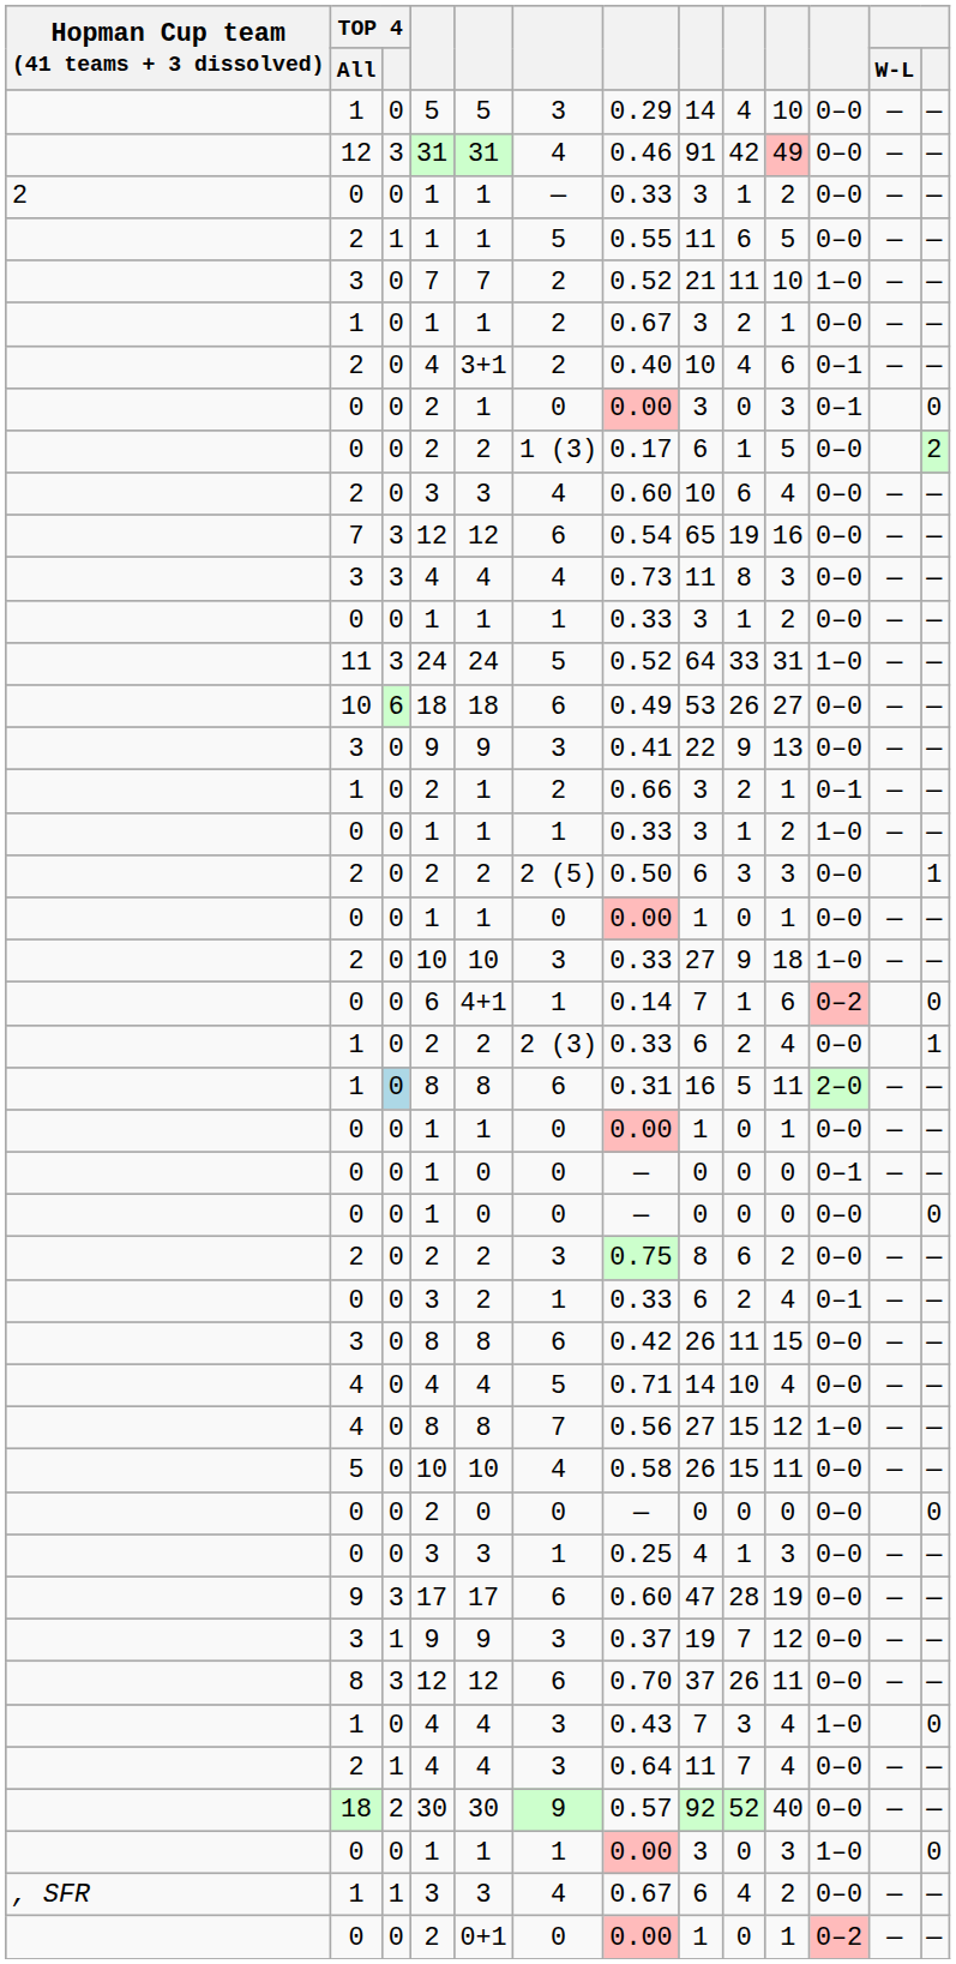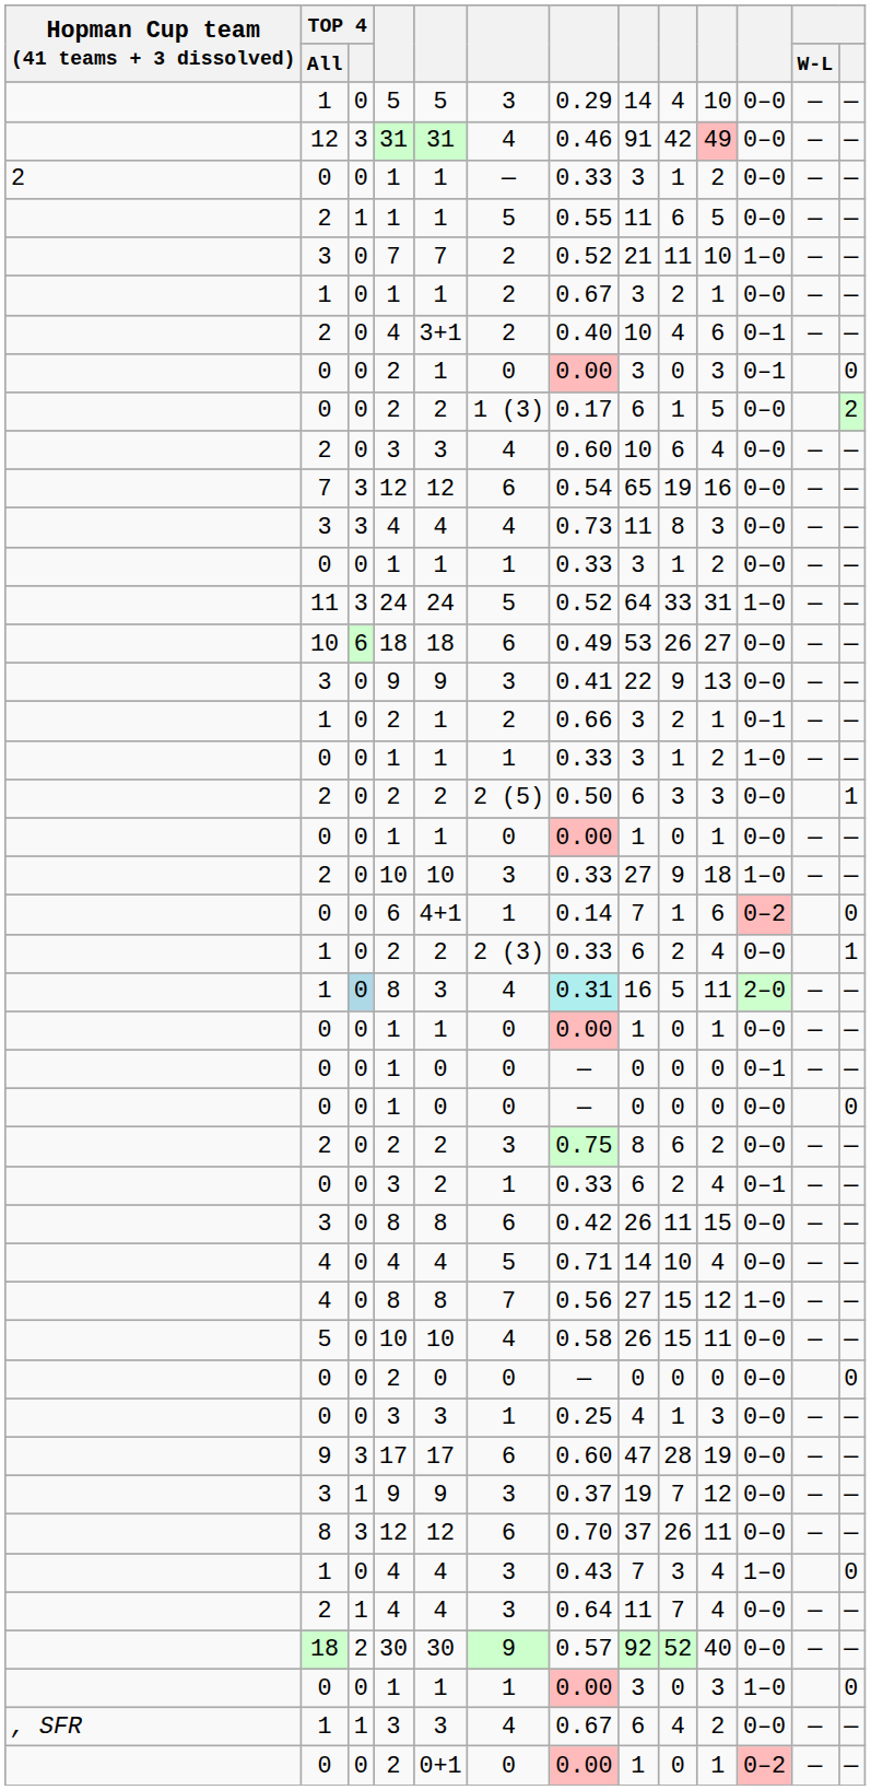 <table class="wikitable sortable static-row-numbers" style="text-align:center">
 <tr class=static-row-header>
 <th rowspan="2">Hopman Cup team<br><small>(41 teams + 3 dissolved)</small><br></th>
 <th colspan="2"><small>TOP 4</small></th>
 <th rowspan="2"><br></th>
 <th rowspan="2"><br></th>
 <th rowspan="2" data-sort-type="number"><small></small><br></th>
 <th rowspan="2" data-sort-type="number"><small></small></th>
 <th rowspan="2"><br></th>
 <th rowspan="2"><small></small></th>
 <th rowspan="2"><small></small></th>
 <th rowspan="2" data-sort-type="number"><small></small></th>
 <th colspan="2"><small></small></th>
 </tr>
 <tr>
 <th><small>All</small></th>
 <th><small></small></th>
 <th data-sort-type="number"><small>W-L</small></th>
 <th data-sort-type="number"><small></small></th>
 </tr>
 <tr>
 <td style=text-align:left></td>
 <td>1</td>
 <td>0</td>
 <td>5</td>
 <td>5</td>
 <td>3</td>
 <td>0.29</td>
 <td>14</td>
 <td>4</td>
 <td>10</td>
 <td>0–0</td>
 <td>—</td>
 <td>—</td>
 </tr>
 <tr>
 <td style=text-align:left></td>
 <td>12</td>
 <td>3</td>
 <td style="background: #CCFFCC;">31</td>
 <td style="background: #CCFFCC;">31</td>
 <td>4</td>
 <td>0.46</td>
 <td>91</td>
 <td>42</td>
 <td style="background: #FFBBBB;">49</td>
 <td>0–0</td>
 <td>—</td>
 <td>—</td>
 </tr>
 <tr>
 <td style=text-align:left> 2</td>
 <td>0</td>
 <td>0</td>
 <td>1</td>
 <td>1</td>
 <td>—</td>
 <td>0.33</td>
 <td>3</td>
 <td>1</td>
 <td>2</td>
 <td>0–0</td>
 <td>—</td>
 <td>—</td>
 </tr>
 <tr>
 <td style=text-align:left></td>
 <td>2</td>
 <td>1</td>
 <td>1</td>
 <td>1</td>
 <td>5</td>
 <td>0.55</td>
 <td>11</td>
 <td>6</td>
 <td>5</td>
 <td>0–0</td>
 <td>—</td>
 <td>—</td>
 </tr>
 <tr>
 <td style=text-align:left></td>
 <td>3</td>
 <td>0</td>
 <td>7</td>
 <td>7</td>
 <td>2</td>
 <td>0.52</td>
 <td>21</td>
 <td>11</td>
 <td>10</td>
 <td>1–0</td>
 <td>—</td>
 <td>—</td>
 </tr>
 <tr>
 <td style=text-align:left></td>
 <td>1</td>
 <td>0</td>
 <td>1</td>
 <td>1</td>
 <td>2</td>
 <td>0.67</td>
 <td>3</td>
 <td>2</td>
 <td>1</td>
 <td>0–0</td>
 <td>—</td>
 <td>—</td>
 </tr>
 <tr>
 <td style=text-align:left></td>
 <td>2</td>
 <td>0</td>
 <td>4</td>
 <td>3+1</td>
 <td>2</td>
 <td>0.40</td>
 <td>10</td>
 <td>4</td>
 <td>6</td>
 <td>0–1</td>
 <td>—</td>
 <td>—</td>
 </tr>
 <tr>
 <td style=text-align:left></td>
 <td>0</td>
 <td>0</td>
 <td>2</td>
 <td>1</td>
 <td>0</td>
 <td style="background: #FFBBBB;">0.00</td>
 <td>3</td>
 <td>0</td>
 <td>3</td>
 <td>0–1</td>
 <td></td>
 <td>0</td>
 </tr>
 <tr>
 <td style=text-align:left></td>
 <td>0</td>
 <td>0</td>
 <td>2</td>
 <td>2</td>
 <td>1 (3)</td>
 <td>0.17</td>
 <td>6</td>
 <td>1</td>
 <td>5</td>
 <td>0–0</td>
 <td></td>
 <td style="background: #CCFFCC;">2</td>
 </tr>
 <tr>
 <td style=text-align:left></td>
 <td>2</td>
 <td>0</td>
 <td>3</td>
 <td>3</td>
 <td>4</td>
 <td>0.60</td>
 <td>10</td>
 <td>6</td>
 <td>4</td>
 <td>0–0</td>
 <td>—</td>
 <td>—</td>
 </tr>
 <tr>
 <td style=text-align:left></td>
 <td>7</td>
 <td>3</td>
 <td>12</td>
 <td>12</td>
 <td>6</td>
 <td>0.54</td>
 <td>65</td>
 <td>19</td>
 <td>16</td>
 <td>0–0</td>
 <td>—</td>
 <td>—</td>
 </tr>
 <tr>
 <td style=text-align:left><em></em></td>
 <td>3</td>
 <td>3</td>
 <td>4</td>
 <td>4</td>
 <td>4</td>
 <td>0.73</td>
 <td>11</td>
 <td>8</td>
 <td>3</td>
 <td>0–0</td>
 <td>—</td>
 <td>—</td>
 </tr>
 <tr>
 <td style=text-align:left></td>
 <td>0</td>
 <td>0</td>
 <td>1</td>
 <td>1</td>
 <td>1</td>
 <td>0.33</td>
 <td>3</td>
 <td>1</td>
 <td>2</td>
 <td>0–0</td>
 <td>—</td>
 <td>—</td>
 </tr>
 <tr>
 <td style=text-align:left></td>
 <td>11</td>
 <td>3</td>
 <td>24</td>
 <td>24</td>
 <td>5</td>
 <td>0.52</td>
 <td>64</td>
 <td>33</td>
 <td>31</td>
 <td>1–0</td>
 <td>—</td>
 <td>—</td>
 </tr>
 <tr>
 <td style=text-align:left></td>
 <td>10</td>
 <td style="background: #CCFFCC;">6</td>
 <td>18</td>
 <td>18</td>
 <td>6</td>
 <td>0.49</td>
 <td>53</td>
 <td>26</td>
 <td>27</td>
 <td>0–0</td>
 <td>—</td>
 <td>—</td>
 </tr>
 <tr>
 <td style=text-align:left></td>
 <td>3</td>
 <td>0</td>
 <td>9</td>
 <td>9</td>
 <td>3</td>
 <td>0.41</td>
 <td>22</td>
 <td>9</td>
 <td>13</td>
 <td>0–0</td>
 <td>—</td>
 <td>—</td>
 </tr>
 <tr>
 <td style=text-align:left></td>
 <td>1</td>
 <td>0</td>
 <td>2</td>
 <td>1</td>
 <td>2</td>
 <td>0.66</td>
 <td>3</td>
 <td>2</td>
 <td>1</td>
 <td>0–1</td>
 <td>—</td>
 <td>—</td>
 </tr>
 <tr>
 <td style=text-align:left></td>
 <td>0</td>
 <td>0</td>
 <td>1</td>
 <td>1</td>
 <td>1</td>
 <td>0.33</td>
 <td>3</td>
 <td>1</td>
 <td>2</td>
 <td>1–0</td>
 <td>—</td>
 <td>—</td>
 </tr>
 <tr>
 <td style=text-align:left></td>
 <td>2</td>
 <td>0</td>
 <td>2</td>
 <td>2</td>
 <td>2 (5)</td>
 <td>0.50</td>
 <td>6</td>
 <td>3</td>
 <td>3</td>
 <td>0–0</td>
 <td></td>
 <td>1</td>
 </tr>
 <tr>
 <td style=text-align:left></td>
 <td>0</td>
 <td>0</td>
 <td>1</td>
 <td>1</td>
 <td>0</td>
 <td style="background: #FFBBBB;">0.00</td>
 <td>1</td>
 <td>0</td>
 <td>1</td>
 <td>0–0</td>
 <td>—</td>
 <td>—</td>
 </tr>
 <tr>
 <td style=text-align:left></td>
 <td>2</td>
 <td>0</td>
 <td>10</td>
 <td>10</td>
 <td>3</td>
 <td>0.33</td>
 <td>27</td>
 <td>9</td>
 <td>18</td>
 <td>1–0</td>
 <td>—</td>
 <td>—</td>
 </tr>
 <tr>
 <td style=text-align:left></td>
 <td>0</td>
 <td>0</td>
 <td>6</td>
 <td>4+1</td>
 <td>1</td>
 <td>0.14</td>
 <td>7</td>
 <td>1</td>
 <td>6</td>
 <td style="background: #FFBBBB;">0–2</td>
 <td></td>
 <td>0</td>
 </tr>
 <tr>
 <td style=text-align:left></td>
 <td>1</td>
 <td>0</td>
 <td>2</td>
 <td>2</td>
 <td>2 (3)</td>
 <td>0.33</td>
 <td>6</td>
 <td>2</td>
 <td>4</td>
 <td>0–0</td>
 <td></td>
 <td>1</td>
 </tr>
 <tr>
 <td style=text-align:left></td>
 <td>1</td>
 <td style="background: lightblue;">0</td>
 <td>8</td>
-<td>8</td>
-<td>6</td>
-<td>0.31</td>
+<td>3</td>
+<td>4</td>
+<td style="background: paleturquoise;">0.31</td>
 <td>16</td>
 <td>5</td>
 <td>11</td>
 <td style="background: #CCFFCC;">2–0</td>
 <td>—</td>
 <td>—</td>
 </tr>
 <tr>
 <td style=text-align:left></td>
 <td>0</td>
 <td>0</td>
 <td>1</td>
 <td>1</td>
 <td>0</td>
 <td style="background: #FFBBBB;">0.00</td>
 <td>1</td>
 <td>0</td>
 <td>1</td>
 <td>0–0</td>
 <td>—</td>
 <td>—</td>
 </tr>
 <tr>
 <td style=text-align:left></td>
 <td>0</td>
 <td>0</td>
 <td>1</td>
 <td>0</td>
 <td>0</td>
 <td>—</td>
 <td>0</td>
 <td>0</td>
 <td>0</td>
 <td>0–1</td>
 <td>—</td>
 <td>—</td>
 </tr>
 <tr>
 <td style=text-align:left></td>
 <td>0</td>
 <td>0</td>
 <td>1</td>
 <td>0</td>
 <td>0</td>
 <td>—</td>
 <td>0</td>
 <td>0</td>
 <td>0</td>
 <td>0–0</td>
 <td></td>
 <td>0</td>
 </tr>
 <tr>
 <td style=text-align:left></td>
 <td>2</td>
 <td>0</td>
 <td>2</td>
 <td>2</td>
 <td>3</td>
 <td style="background: #CCFFCC;">0.75</td>
 <td>8</td>
 <td>6</td>
 <td>2</td>
 <td>0–0</td>
 <td>—</td>
 <td>—</td>
 </tr>
 <tr>
 <td style=text-align:left></td>
 <td>0</td>
 <td>0</td>
 <td>3</td>
 <td>2</td>
 <td>1</td>
 <td>0.33</td>
 <td>6</td>
 <td>2</td>
 <td>4</td>
 <td>0–1</td>
 <td>—</td>
 <td>—</td>
 </tr>
 <tr>
 <td style=text-align:left></td>
 <td>3</td>
 <td>0</td>
 <td>8</td>
 <td>8</td>
 <td>6</td>
 <td>0.42</td>
 <td>26</td>
 <td>11</td>
 <td>15</td>
 <td>0–0</td>
 <td>—</td>
 <td>—</td>
 </tr>
 <tr>
 <td style=text-align:left></td>
 <td>4</td>
 <td>0</td>
 <td>4</td>
 <td>4</td>
 <td>5</td>
 <td>0.71</td>
 <td>14</td>
 <td>10</td>
 <td>4</td>
 <td>0–0</td>
 <td>—</td>
 <td>—</td>
 </tr>
 <tr>
 <td style=text-align:left></td>
 <td>4</td>
 <td>0</td>
 <td>8</td>
 <td>8</td>
 <td>7</td>
 <td>0.56</td>
 <td>27</td>
 <td>15</td>
 <td>12</td>
 <td>1–0</td>
 <td>—</td>
 <td>—</td>
 </tr>
 <tr>
 <td style=text-align:left></td>
 <td>5</td>
 <td>0</td>
 <td>10</td>
 <td>10</td>
 <td>4</td>
 <td>0.58</td>
 <td>26</td>
 <td>15</td>
 <td>11</td>
 <td>0–0</td>
 <td>—</td>
 <td>—</td>
 </tr>
 <tr>
 <td style=text-align:left></td>
 <td>0</td>
 <td>0</td>
 <td>2</td>
 <td>0</td>
 <td>0</td>
 <td>—</td>
 <td>0</td>
 <td>0</td>
 <td>0</td>
 <td>0–0</td>
 <td></td>
 <td>0</td>
 </tr>
 <tr>
 <td style=text-align:left></td>
 <td>0</td>
 <td>0</td>
 <td>3</td>
 <td>3</td>
 <td>1</td>
 <td>0.25</td>
 <td>4</td>
 <td>1</td>
 <td>3</td>
 <td>0–0</td>
 <td>—</td>
 <td>—</td>
 </tr>
 <tr>
 <td style=text-align:left></td>
 <td>9</td>
 <td>3</td>
 <td>17</td>
 <td>17</td>
 <td>6</td>
 <td>0.60</td>
 <td>47</td>
 <td>28</td>
 <td>19</td>
 <td>0–0</td>
 <td>—</td>
 <td>—</td>
 </tr>
 <tr>
 <td style=text-align:left></td>
 <td>3</td>
 <td>1</td>
 <td>9</td>
 <td>9</td>
 <td>3</td>
 <td>0.37</td>
 <td>19</td>
 <td>7</td>
 <td>12</td>
 <td>0–0</td>
 <td>—</td>
 <td>—</td>
 </tr>
 <tr>
 <td style=text-align:left></td>
 <td>8</td>
 <td>3</td>
 <td>12</td>
 <td>12</td>
 <td>6</td>
 <td>0.70</td>
 <td>37</td>
 <td>26</td>
 <td>11</td>
 <td>0–0</td>
 <td>—</td>
 <td>—</td>
 </tr>
 <tr>
 <td style=text-align:left></td>
 <td>1</td>
 <td>0</td>
 <td>4</td>
 <td>4</td>
 <td>3</td>
 <td>0.43</td>
 <td>7</td>
 <td>3</td>
 <td>4</td>
 <td>1–0</td>
 <td></td>
 <td>0</td>
 </tr>
 <tr>
 <td style=text-align:left></td>
 <td>2</td>
 <td>1</td>
 <td>4</td>
 <td>4</td>
 <td>3</td>
 <td>0.64</td>
 <td>11</td>
 <td>7</td>
 <td>4</td>
 <td>0–0</td>
 <td>—</td>
 <td>—</td>
 </tr>
 <tr>
 <td style=text-align:left></td>
 <td style="background: #CCFFCC;">18</td>
 <td>2</td>
 <td>30</td>
 <td>30</td>
 <td style="background: #CCFFCC;">9</td>
 <td>0.57</td>
 <td style="background: #CCFFCC;">92</td>
 <td style="background: #CCFFCC;">52</td>
 <td>40</td>
 <td>0–0</td>
 <td>—</td>
 <td>—</td>
 </tr>
 <tr>
 <td style=text-align:left></td>
 <td>0</td>
 <td>0</td>
 <td>1</td>
 <td>1</td>
 <td>1</td>
 <td style="background: #FFBBBB;">0.00</td>
 <td>3</td>
 <td>0</td>
 <td>3</td>
 <td>1–0</td>
 <td></td>
 <td>0</td>
 </tr>
 <tr>
 <td style=text-align:left><em>, SFR</em></td>
 <td>1</td>
 <td>1</td>
 <td>3</td>
 <td>3</td>
 <td>4</td>
 <td>0.67</td>
 <td>6</td>
 <td>4</td>
 <td>2</td>
 <td>0–0</td>
 <td>—</td>
 <td>—</td>
 </tr>
 <tr>
 <td style=text-align:left></td>
 <td>0</td>
 <td>0</td>
 <td>2</td>
 <td>0+1</td>
 <td>0</td>
 <td style="background: #FFBBBB;">0.00</td>
 <td>1</td>
 <td>0</td>
 <td>1</td>
 <td style="background: #FFBBBB;">0–2</td>
 <td>—</td>
 <td>—</td>
 </tr>
 <tr>
 </tr>
 </table>
